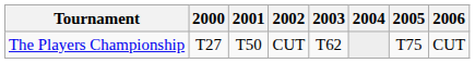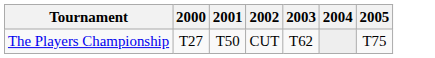 <table class="wikitable" style="font-size:95%;text-align:center;">
 <tr>
 <th>Tournament</th>
 <th>2000</th>
 <th>2001</th>
 <th>2002</th>
 <th>2003</th>
 <th>2004</th>
 <th>2005</th>
-<th>2006</th>
 </tr>
 <tr>
 <td align=left><a href='#'>The Players Championship</a></td>
 <td>T27</td>
 <td>T50</td>
 <td>CUT</td>
 <td>T62</td>
 <td style="background:#eeeeee;"></td>
 <td>T75</td>
-<td>CUT</td>
 </tr>
 </table>
